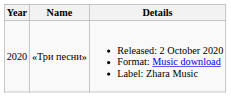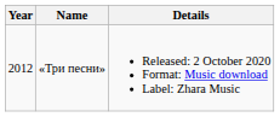 <table class="wikitable">
 <tr>
 <th>Year</th>
 <th>Name</th>
 <th>Details</th>
 </tr>
 <tr>
-<td>2020</td>
+<td>2012</td>
 <td>«Три песни»</td>
 <td><br><ul><li>Released: 2 October 2020</li><li>Format: <a href='#'>Music download</a></li><li>Label: Zhara Music</li></ul></td>
 </tr>
 </table>
